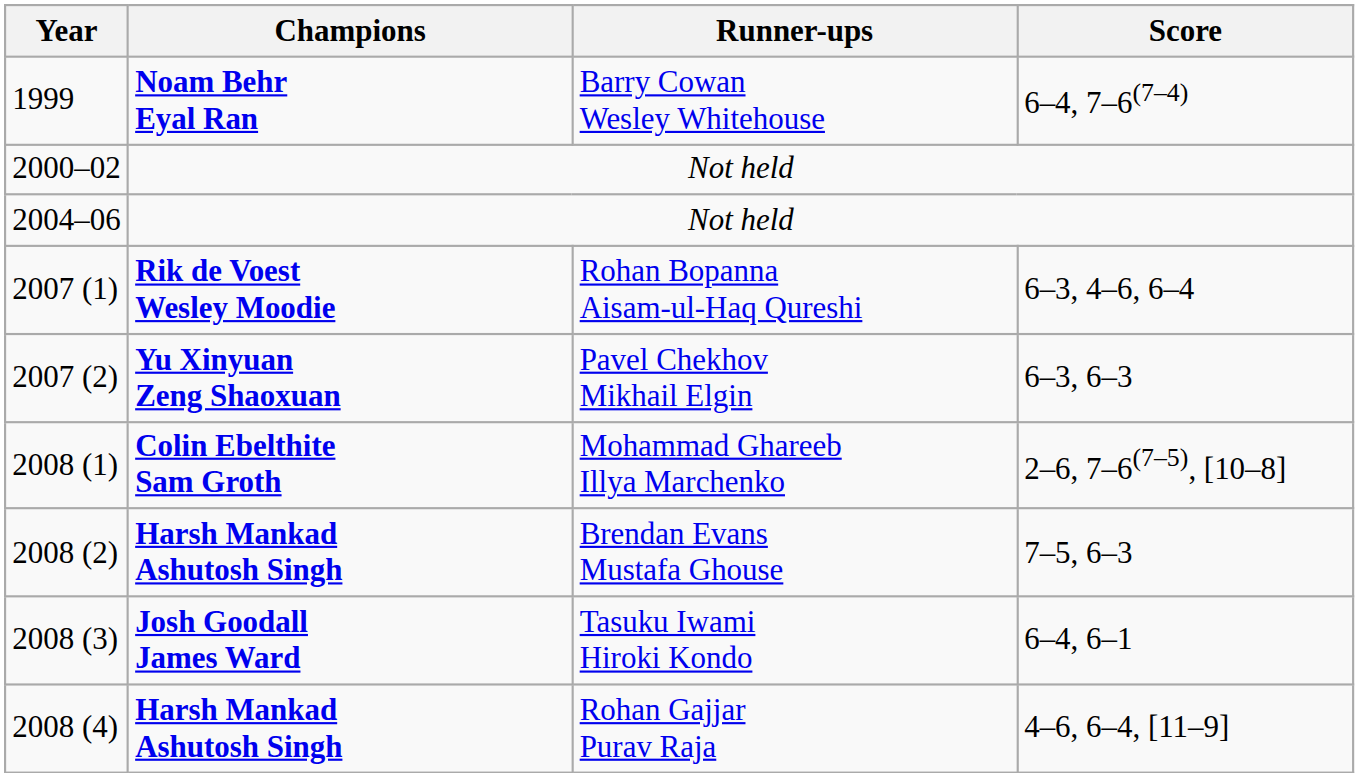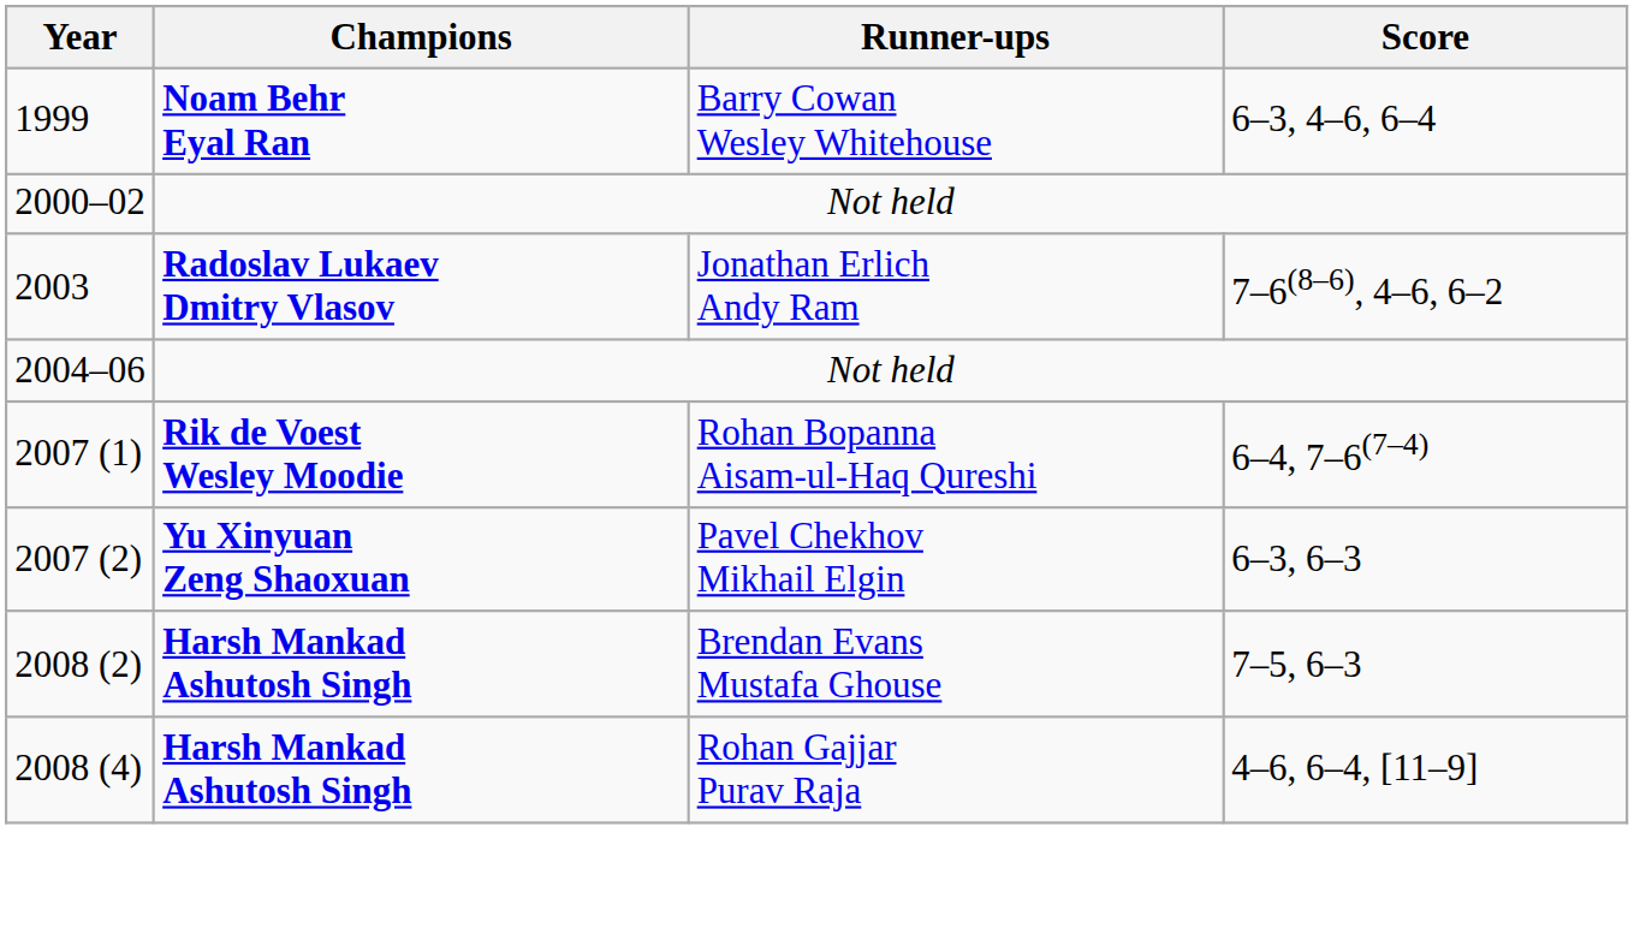 <table class="wikitable" style="font-size:90%">
 <tr>
 <th>Year</th>
 <th width="200">Champions</th>
 <th width="200">Runner-ups</th>
 <th width="150">Score</th>
 </tr>
 <tr>
 <td>1999</td>
 <td> <strong><a href='#'>Noam Behr</a></strong><br> <strong><a href='#'>Eyal Ran</a></strong></td>
 <td> <a href='#'>Barry Cowan</a><br> <a href='#'>Wesley Whitehouse</a></td>
-<td>6–4, 7–6<sup>(7–4)</sup></td>
+<td>6–3, 4–6, 6–4</td>
 </tr>
 <tr>
 <td>2000–02</td>
 <td colspan=3  align=center><em>Not held</em></td>
+</tr>
+<tr>
+<td>2003</td>
+<td> <strong><a href='#'>Radoslav Lukaev</a></strong><br> <strong><a href='#'>Dmitry Vlasov</a></strong></td>
+<td> <a href='#'>Jonathan Erlich</a><br> <a href='#'>Andy Ram</a></td>
+<td>7–6<sup>(8–6)</sup>, 4–6, 6–2</td>
 </tr>
 <tr>
 <td>2004–06</td>
 <td colspan=3  align=center><em>Not held</em></td>
 </tr>
 <tr>
 <td>2007 (1)</td>
 <td> <strong><a href='#'>Rik de Voest</a></strong><br> <strong><a href='#'>Wesley Moodie</a></strong></td>
 <td> <a href='#'>Rohan Bopanna</a><br> <a href='#'>Aisam-ul-Haq Qureshi</a></td>
-<td>6–3, 4–6, 6–4</td>
+<td>6–4, 7–6<sup>(7–4)</sup></td>
 </tr>
 <tr>
 <td>2007 (2)</td>
 <td> <strong><a href='#'>Yu Xinyuan</a></strong><br> <strong><a href='#'>Zeng Shaoxuan</a></strong></td>
 <td> <a href='#'>Pavel Chekhov</a><br> <a href='#'>Mikhail Elgin</a></td>
 <td>6–3, 6–3</td>
 </tr>
 <tr>
-<td>2008 (1)</td>
-<td> <strong><a href='#'>Colin Ebelthite</a></strong><br> <strong><a href='#'>Sam Groth</a></strong></td>
-<td> <a href='#'>Mohammad Ghareeb</a><br> <a href='#'>Illya Marchenko</a></td>
-<td>2–6, 7–6<sup>(7–5)</sup>, [10–8]</td>
-</tr>
-<tr>
 <td>2008 (2)</td>
 <td> <strong><a href='#'>Harsh Mankad</a></strong><br> <strong><a href='#'>Ashutosh Singh</a></strong></td>
 <td> <a href='#'>Brendan Evans</a><br> <a href='#'>Mustafa Ghouse</a></td>
 <td>7–5, 6–3</td>
-</tr>
-<tr>
-<td>2008 (3)</td>
-<td> <strong><a href='#'>Josh Goodall</a></strong><br> <strong><a href='#'>James Ward</a></strong></td>
-<td> <a href='#'>Tasuku Iwami</a><br> <a href='#'>Hiroki Kondo</a></td>
-<td>6–4, 6–1</td>
 </tr>
 <tr>
 <td>2008 (4)</td>
 <td> <strong><a href='#'>Harsh Mankad</a></strong><br> <strong><a href='#'>Ashutosh Singh</a></strong></td>
 <td> <a href='#'>Rohan Gajjar</a><br> <a href='#'>Purav Raja</a></td>
 <td>4–6, 6–4, [11–9]</td>
 </tr>
 </table>
